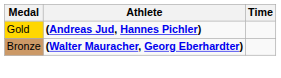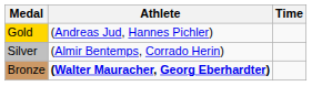 <table class="wikitable">
 <tr>
 <th>Medal</th>
 <th>Athlete</th>
 <th>Time</th>
 </tr>
 <tr>
 <td bgcolor="gold">Gold</td>
-<td><strong> (<a href='#'>Andreas Jud</a>, <a href='#'>Hannes Pichler</a>)</strong></td>
+<td> (<a href='#'>Andreas Jud</a>, <a href='#'>Hannes Pichler</a>)</td>
+<td></td>
+</tr>
+<tr>
+<td bgcolor="silver">Silver</td>
+<td> (<a href='#'>Almir Bentemps</a>, <a href='#'>Corrado Herin</a>)</td>
 <td></td>
 </tr>
 <tr>
 <td bgcolor="CC9966">Bronze</td>
 <td><strong> (<a href='#'>Walter Mauracher</a>, <a href='#'>Georg Eberhardter</a>)</strong></td>
 <td></td>
 </tr>
 </table>
